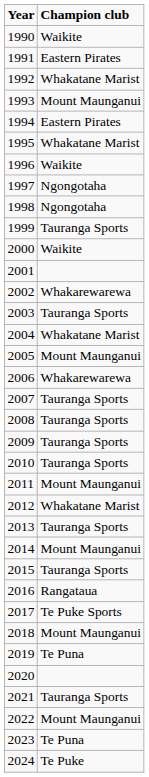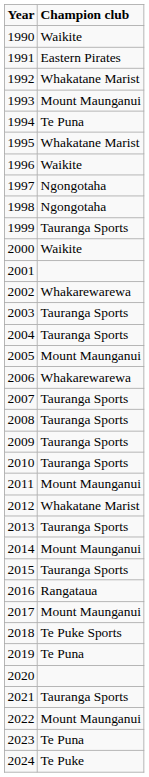 <table class="wikitable mw-collapsible">
 <tr>
 <td><strong>Year</strong></td>
 <td><strong>Champion club</strong></td>
 </tr>
 <tr>
 <td>1990</td>
 <td>Waikite</td>
 </tr>
 <tr>
 <td>1991</td>
 <td>Eastern Pirates</td>
 </tr>
 <tr>
 <td>1992</td>
 <td>Whakatane Marist</td>
 </tr>
 <tr>
 <td>1993</td>
 <td>Mount Maunganui</td>
 </tr>
 <tr>
 <td>1994</td>
-<td>Eastern Pirates</td>
+<td>Te Puna</td>
 </tr>
 <tr>
 <td>1995</td>
 <td>Whakatane Marist</td>
 </tr>
 <tr>
 <td>1996</td>
 <td>Waikite</td>
 </tr>
 <tr>
 <td>1997</td>
 <td>Ngongotaha</td>
 </tr>
 <tr>
 <td>1998</td>
 <td>Ngongotaha</td>
 </tr>
 <tr>
 <td>1999</td>
 <td>Tauranga Sports</td>
 </tr>
 <tr>
 <td>2000</td>
 <td>Waikite</td>
 </tr>
 <tr>
 <td>2001</td>
 <td></td>
 </tr>
 <tr>
 <td>2002</td>
 <td>Whakarewarewa</td>
 </tr>
 <tr>
 <td>2003</td>
 <td>Tauranga Sports</td>
 </tr>
 <tr>
 <td>2004</td>
-<td>Whakatane Marist</td>
+<td>Tauranga Sports</td>
 </tr>
 <tr>
 <td>2005</td>
 <td>Mount Maunganui</td>
 </tr>
 <tr>
 <td>2006</td>
 <td>Whakarewarewa</td>
 </tr>
 <tr>
 <td>2007</td>
 <td>Tauranga Sports</td>
 </tr>
 <tr>
 <td>2008</td>
 <td>Tauranga Sports</td>
 </tr>
 <tr>
 <td>2009</td>
 <td>Tauranga Sports</td>
 </tr>
 <tr>
 <td>2010</td>
 <td>Tauranga Sports</td>
 </tr>
 <tr>
 <td>2011</td>
 <td>Mount Maunganui</td>
 </tr>
 <tr>
 <td>2012</td>
 <td>Whakatane Marist</td>
 </tr>
 <tr>
 <td>2013</td>
 <td>Tauranga Sports</td>
 </tr>
 <tr>
 <td>2014</td>
 <td>Mount Maunganui</td>
 </tr>
 <tr>
 <td>2015</td>
 <td>Tauranga Sports</td>
 </tr>
 <tr>
 <td>2016</td>
 <td>Rangataua</td>
 </tr>
 <tr>
 <td>2017</td>
-<td>Te Puke Sports</td>
+<td>Mount Maunganui</td>
 </tr>
 <tr>
 <td>2018</td>
-<td>Mount Maunganui</td>
+<td>Te Puke Sports</td>
 </tr>
 <tr>
 <td>2019</td>
 <td>Te Puna</td>
 </tr>
 <tr>
 <td>2020</td>
 <td></td>
 </tr>
 <tr>
 <td>2021</td>
 <td>Tauranga Sports</td>
 </tr>
 <tr>
 <td>2022</td>
 <td>Mount Maunganui</td>
 </tr>
 <tr>
 <td>2023</td>
 <td>Te Puna</td>
 </tr>
 <tr>
 <td>2024</td>
 <td>Te Puke</td>
 </tr>
 </table>
